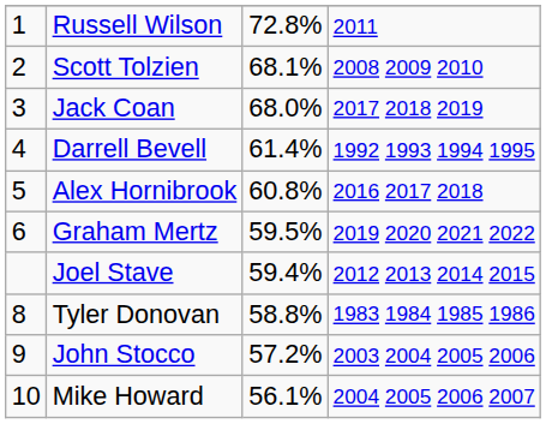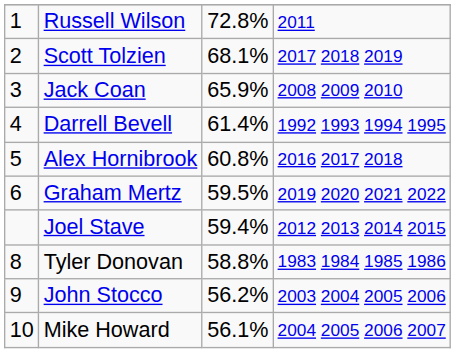 <table class="wikitable">
 <tr>
 </tr>
 <tr>
 <td>1</td>
 <td><a href='#'>Russell Wilson</a></td>
 <td>72.8%</td>
 <td style="font-size:80%;"><a href='#'>2011</a></td>
 </tr>
 <tr>
 <td>2</td>
 <td><a href='#'>Scott Tolzien</a></td>
 <td>68.1%</td>
-<td style="font-size:80%;"><a href='#'>2008</a> <a href='#'>2009</a> <a href='#'>2010</a></td>
+<td style="font-size:80%;"><a href='#'>2017</a> <a href='#'>2018</a> <a href='#'>2019</a></td>
 </tr>
 <tr>
 <td>3</td>
 <td><a href='#'>Jack Coan</a></td>
-<td><abbr>68.0%</abbr></td>
-<td style="font-size:80%;"><a href='#'>2017</a> <a href='#'>2018</a> <a href='#'>2019</a></td>
+<td><abbr>65.9%</abbr></td>
+<td style="font-size:80%;"><a href='#'>2008</a> <a href='#'>2009</a> <a href='#'>2010</a></td>
 </tr>
 <tr>
 <td>4</td>
 <td><a href='#'>Darrell Bevell</a></td>
 <td>61.4%</td>
 <td style="font-size:80%;"><a href='#'>1992</a> <a href='#'>1993</a> <a href='#'>1994</a> <a href='#'>1995</a></td>
 </tr>
 <tr>
 <td>5</td>
 <td><a href='#'>Alex Hornibrook</a></td>
 <td><abbr>60.8%</abbr></td>
 <td style="font-size:80%;"><a href='#'>2016</a> <a href='#'>2017</a> <a href='#'>2018</a></td>
 </tr>
 <tr>
 <td>6</td>
 <td><a href='#'>Graham Mertz</a></td>
 <td><abbr>59.5%</abbr></td>
 <td style="font-size:80%;"><a href='#'>2019</a> <a href='#'>2020</a> <a href='#'>2021</a> <a href='#'>2022</a></td>
 </tr>
 <tr>
 <td></td>
 <td><a href='#'>Joel Stave</a></td>
 <td>59.4%</td>
 <td style="font-size:80%;"><a href='#'>2012</a> <a href='#'>2013</a> <a href='#'>2014</a> <a href='#'>2015</a></td>
 </tr>
 <tr>
 <td>8</td>
 <td>Tyler Donovan</td>
 <td>58.8%</td>
 <td style="font-size:80%;"><a href='#'>1983</a> <a href='#'>1984</a> <a href='#'>1985</a> <a href='#'>1986</a></td>
 </tr>
 <tr>
 <td>9</td>
 <td><a href='#'>John Stocco</a></td>
-<td>57.2%</td>
+<td>56.2%</td>
 <td style="font-size:80%;"><a href='#'>2003</a> <a href='#'>2004</a> <a href='#'>2005</a> <a href='#'>2006</a></td>
 </tr>
 <tr>
 <td>10</td>
 <td>Mike Howard</td>
 <td>56.1%</td>
 <td style="font-size:80%;"><a href='#'>2004</a> <a href='#'>2005</a> <a href='#'>2006</a> <a href='#'>2007</a></td>
 </tr>
 </table>
